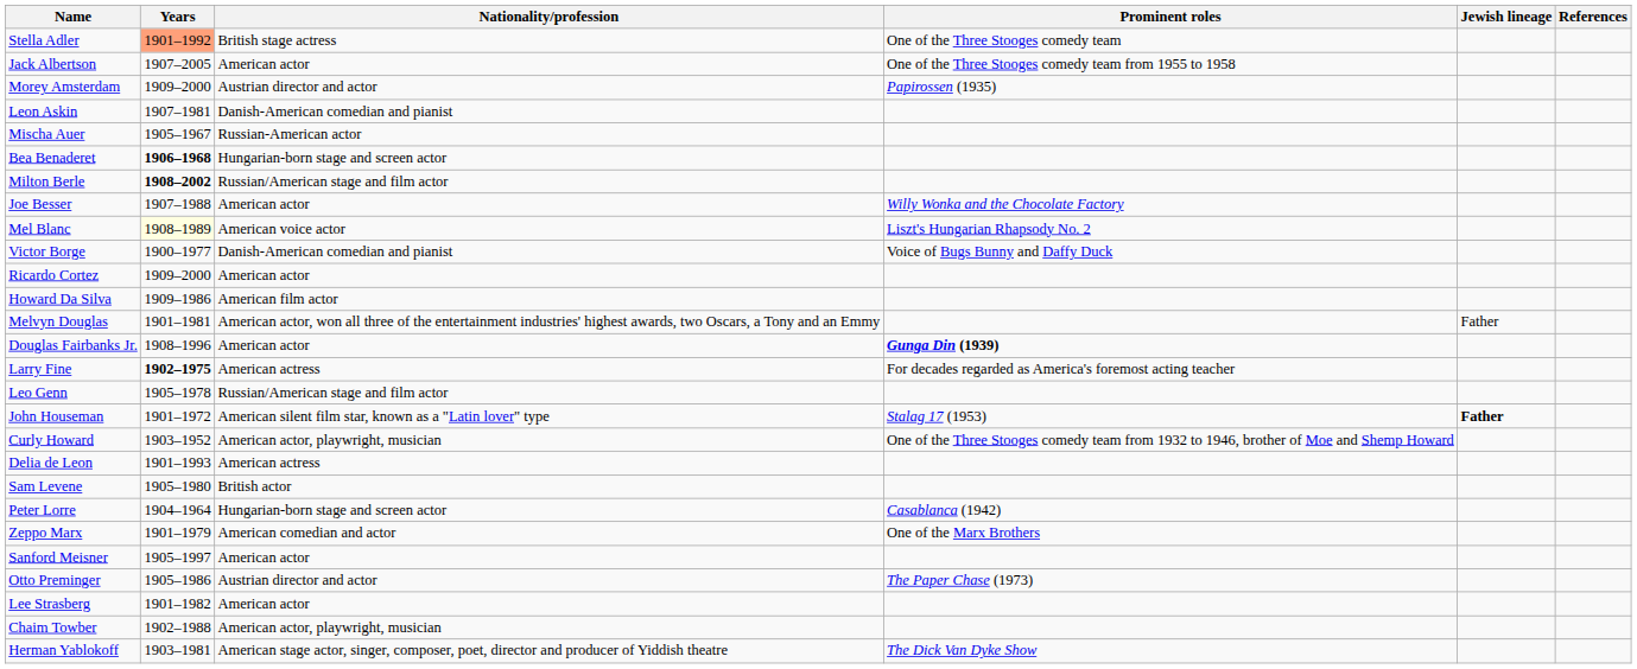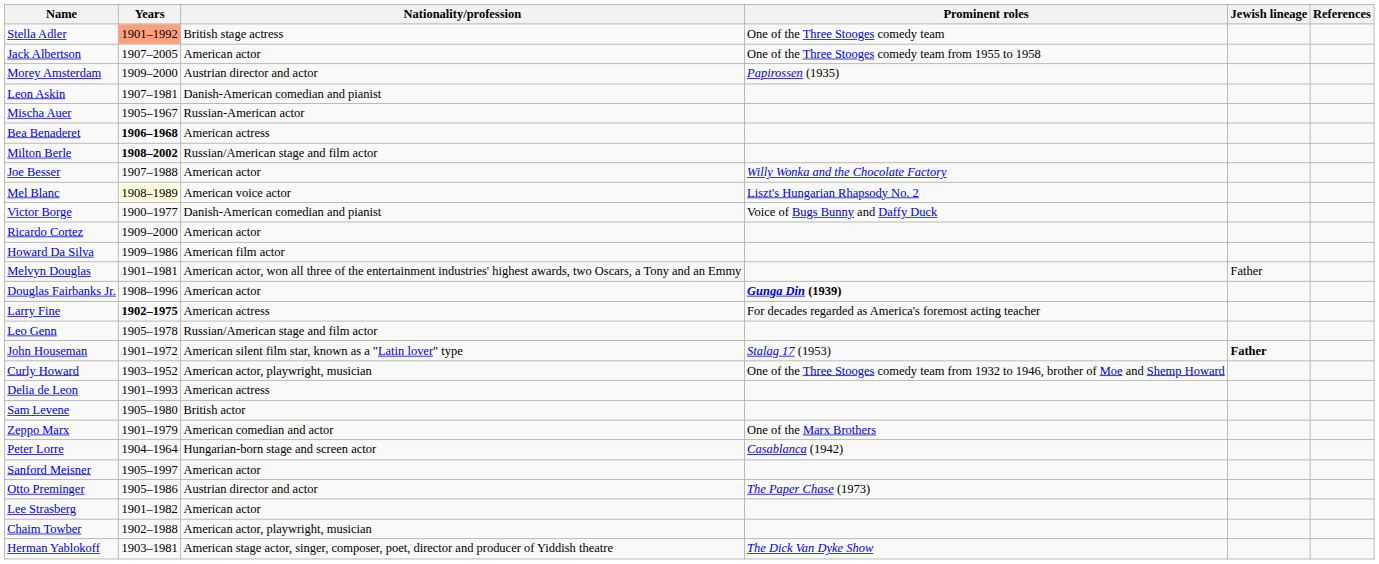 <table class="wikitable sortable">
 <tr>
 <th>Name</th>
 <th>Years</th>
 <th>Nationality/profession</th>
 <th>Prominent roles</th>
 <th>Jewish lineage</th>
 <th class="unsortable">References</th>
 </tr>
 <tr>
 <td><a href='#'>Stella Adler</a></td>
 <td style="background: lightsalmon;">1901–1992</td>
 <td>British stage actress</td>
 <td>One of the <a href='#'>Three Stooges</a> comedy team</td>
 <td></td>
 <td></td>
 </tr>
 <tr>
 <td><a href='#'>Jack Albertson</a></td>
 <td>1907–2005</td>
 <td>American actor</td>
 <td>One of the <a href='#'>Three Stooges</a> comedy team from 1955 to 1958</td>
 <td></td>
 <td></td>
 </tr>
 <tr>
 <td><a href='#'>Morey Amsterdam</a></td>
 <td>1909–2000</td>
 <td>Austrian director and actor</td>
 <td><em><a href='#'>Papirossen</a></em> (1935)</td>
 <td></td>
 <td></td>
 </tr>
 <tr>
 <td><a href='#'>Leon Askin</a></td>
 <td>1907–1981</td>
 <td>Danish-American comedian and pianist</td>
 <td></td>
 <td></td>
 <td></td>
 </tr>
 <tr>
 <td><a href='#'>Mischa Auer</a></td>
 <td>1905–1967</td>
 <td>Russian-American actor</td>
 <td></td>
 <td></td>
 <td></td>
 </tr>
 <tr>
 <td><a href='#'>Bea Benaderet</a></td>
 <td><strong>1906–1968</strong></td>
-<td>Hungarian-born stage and screen actor</td>
+<td>American actress</td>
 <td></td>
 <td></td>
 <td></td>
 </tr>
 <tr>
 <td><a href='#'>Milton Berle</a></td>
 <td><strong>1908–2002</strong></td>
 <td>Russian/American stage and film actor</td>
 <td></td>
 <td></td>
 <td></td>
 </tr>
 <tr>
 <td><a href='#'>Joe Besser</a></td>
 <td>1907–1988</td>
 <td>American actor</td>
 <td><em><a href='#'>Willy Wonka and the Chocolate Factory</a></em></td>
 <td></td>
 <td></td>
 </tr>
 <tr>
 <td><a href='#'>Mel Blanc</a></td>
 <td style="background: lightyellow;">1908–1989</td>
 <td>American voice actor</td>
 <td><a href='#'>Liszt's Hungarian Rhapsody No. 2</a></td>
 <td></td>
 <td></td>
 </tr>
 <tr>
 <td><a href='#'>Victor Borge</a></td>
 <td>1900–1977</td>
 <td>Danish-American comedian and pianist</td>
 <td>Voice of <a href='#'>Bugs Bunny</a> and <a href='#'>Daffy Duck</a></td>
 <td></td>
 <td></td>
 </tr>
 <tr>
 <td><a href='#'>Ricardo Cortez</a></td>
 <td>1909–2000</td>
 <td>American actor</td>
 <td></td>
 <td></td>
 <td></td>
 </tr>
 <tr>
 <td><a href='#'>Howard Da Silva</a></td>
 <td>1909–1986</td>
 <td>American film actor</td>
 <td></td>
 <td></td>
 <td></td>
 </tr>
 <tr>
 <td><a href='#'>Melvyn Douglas</a></td>
 <td>1901–1981</td>
 <td>American actor, won all three of the entertainment industries' highest awards, two Oscars, a Tony and an Emmy</td>
 <td></td>
 <td>Father</td>
 <td></td>
 </tr>
 <tr>
 <td><a href='#'>Douglas Fairbanks Jr.</a></td>
 <td>1908–1996</td>
 <td>American actor</td>
 <td><strong><em><a href='#'>Gunga Din</a></em> (1939)</strong></td>
 <td></td>
 <td></td>
 </tr>
 <tr>
 <td><a href='#'>Larry Fine</a></td>
 <td><strong>1902–1975</strong></td>
 <td>American actress</td>
 <td>For decades regarded as America's foremost acting teacher</td>
 <td></td>
 <td></td>
 </tr>
 <tr>
 <td><a href='#'>Leo Genn</a></td>
 <td>1905–1978</td>
 <td>Russian/American stage and film actor</td>
 <td></td>
 <td></td>
 <td></td>
 </tr>
 <tr>
 <td><a href='#'>John Houseman</a></td>
 <td>1901–1972</td>
 <td>American silent film star, known as a "<a href='#'>Latin lover</a>" type</td>
 <td><em><a href='#'>Stalag 17</a></em> (1953)</td>
 <td><strong>Father</strong></td>
 <td></td>
 </tr>
 <tr>
 <td><a href='#'>Curly Howard</a></td>
 <td>1903–1952</td>
 <td>American actor, playwright, musician</td>
 <td>One of the <a href='#'>Three Stooges</a> comedy team from 1932 to 1946, brother of <a href='#'>Moe</a> and <a href='#'>Shemp Howard</a></td>
 <td></td>
 <td></td>
 </tr>
 <tr>
 <td><a href='#'>Delia de Leon</a></td>
 <td>1901–1993</td>
 <td>American actress</td>
 <td></td>
 <td></td>
 <td></td>
 </tr>
 <tr>
 <td><a href='#'>Sam Levene</a></td>
 <td>1905–1980</td>
 <td>British actor</td>
 <td></td>
 <td></td>
 <td></td>
 </tr>
 <tr>
+<td><a href='#'>Zeppo Marx</a></td>
+<td>1901–1979</td>
+<td>American comedian and actor</td>
+<td>One of the <a href='#'>Marx Brothers</a></td>
+<td></td>
+<td></td>
+</tr>
+<tr>
 <td><a href='#'>Peter Lorre</a></td>
 <td>1904–1964</td>
 <td>Hungarian-born stage and screen actor</td>
 <td><em><a href='#'>Casablanca</a></em> (1942)</td>
-<td></td>
-<td></td>
-</tr>
-<tr>
-<td><a href='#'>Zeppo Marx</a></td>
-<td>1901–1979</td>
-<td>American comedian and actor</td>
-<td>One of the <a href='#'>Marx Brothers</a></td>
 <td></td>
 <td></td>
 </tr>
 <tr>
 <td><a href='#'>Sanford Meisner</a></td>
 <td>1905–1997</td>
 <td>American actor</td>
 <td></td>
 <td></td>
 <td></td>
 </tr>
 <tr>
 <td><a href='#'>Otto Preminger</a></td>
 <td>1905–1986</td>
 <td>Austrian director and actor</td>
 <td><em><a href='#'>The Paper Chase</a></em> (1973)</td>
 <td></td>
 <td></td>
 </tr>
 <tr>
 <td><a href='#'>Lee Strasberg</a></td>
 <td>1901–1982</td>
 <td>American actor</td>
 <td></td>
 <td></td>
 <td></td>
 </tr>
 <tr>
 <td><a href='#'>Chaim Towber</a></td>
 <td>1902–1988</td>
 <td>American actor, playwright, musician</td>
 <td></td>
 <td></td>
 <td></td>
 </tr>
 <tr>
 <td><a href='#'>Herman Yablokoff</a></td>
 <td>1903–1981</td>
 <td>American stage actor, singer, composer, poet, director and producer of Yiddish theatre</td>
 <td><em><a href='#'>The Dick Van Dyke Show</a></em></td>
 <td></td>
 <td></td>
 </tr>
 </table>
